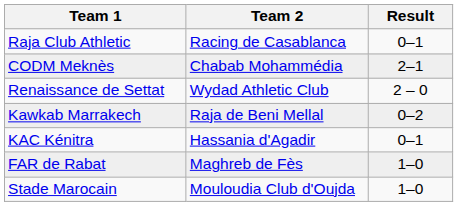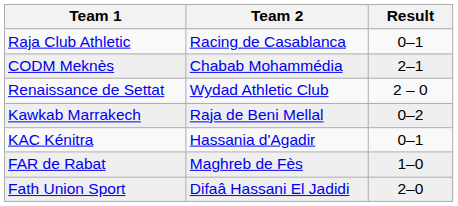 <table class="wikitable">
 <tr>
 <th width="180">Team 1</th>
 <th width="180">Team 2</th>
 <th width="80">Result</th>
 </tr>
 <tr>
 <td><a href='#'>Raja Club Athletic</a></td>
 <td><a href='#'>Racing de Casablanca</a></td>
 <td align="center">0–1</td>
 </tr>
 <tr style="background:#EFEFEF">
 <td><a href='#'>CODM Meknès</a></td>
 <td><a href='#'>Chabab Mohammédia</a></td>
 <td align="center">2–1</td>
 </tr>
 <tr>
 <td><a href='#'>Renaissance de Settat</a></td>
 <td><a href='#'>Wydad Athletic Club</a></td>
 <td align="center">2 – 0</td>
 </tr>
 <tr style="background:#EFEFEF">
 <td><a href='#'>Kawkab Marrakech</a></td>
 <td><a href='#'>Raja de Beni Mellal</a></td>
 <td align="center">0–2</td>
 </tr>
 <tr>
 <td><a href='#'>KAC Kénitra</a></td>
 <td><a href='#'>Hassania d'Agadir</a></td>
 <td align="center">0–1</td>
 </tr>
 <tr style="background:#EFEFEF">
 <td><a href='#'>FAR de Rabat</a></td>
 <td><a href='#'>Maghreb de Fès</a></td>
 <td align="center">1–0</td>
 </tr>
-<tr>
-<td><a href='#'>Stade Marocain</a></td>
-<td><a href='#'>Mouloudia Club d'Oujda</a></td>
-<td align="center">1–0</td>
+<tr style="background:#EFEFEF">
+<td><a href='#'>Fath Union Sport</a></td>
+<td><a href='#'>Difaâ Hassani El Jadidi</a></td>
+<td align="center">2–0</td>
 </tr>
 </table>
